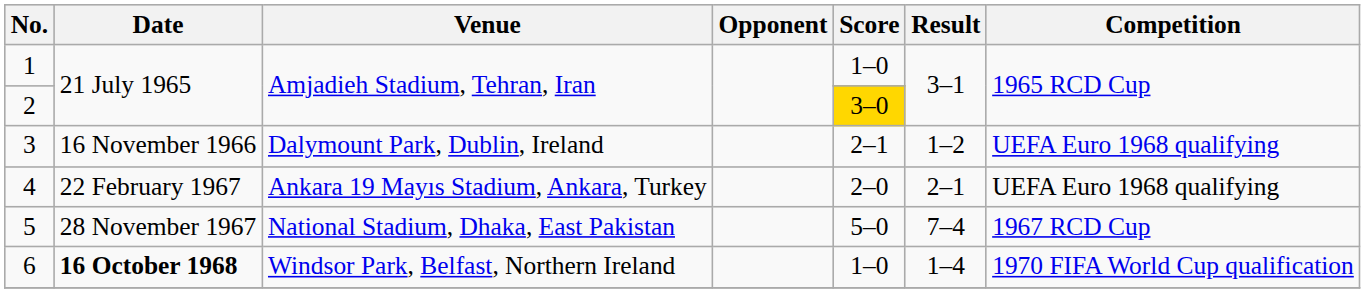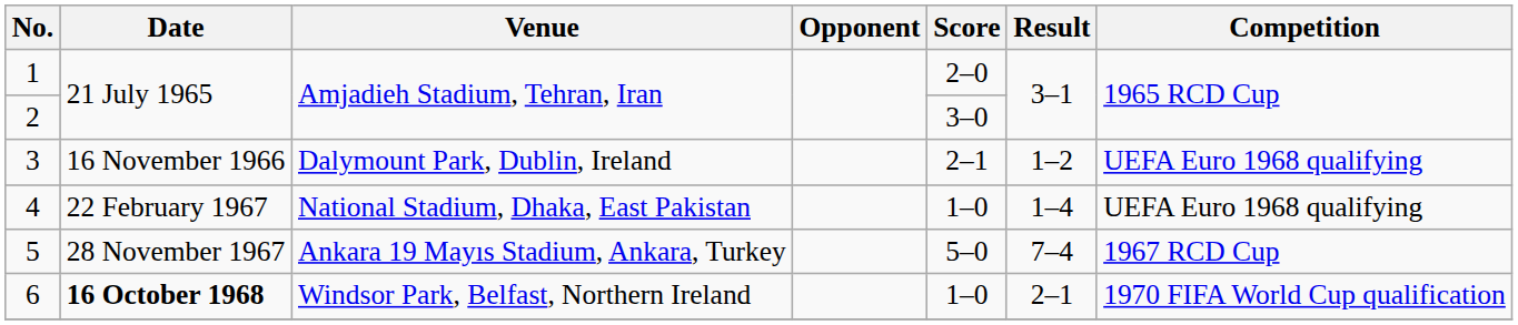 <table class="wikitable sortable">
 <tr>
 <th scope="col">No.</th>
 <th scope="col">Date</th>
 <th scope="col">Venue</th>
 <th scope="col">Opponent</th>
 <th scope="col">Score</th>
 <th scope="col">Result</th>
 <th scope="col">Competition</th>
 </tr>
 <tr>
 <td style="text-align:center">1</td>
 <td rowspan="2">21 July 1965</td>
 <td rowspan="2"><a href='#'>Amjadieh Stadium</a>, <a href='#'>Tehran</a>, <a href='#'>Iran</a></td>
 <td rowspan="2"></td>
-<td style="text-align:center">1–0</td>
+<td style="text-align:center">2–0</td>
 <td rowspan="2" style="text-align:center">3–1</td>
 <td rowspan="2"><a href='#'>1965 RCD Cup</a></td>
 </tr>
 <tr>
 <td style="text-align:center">2</td>
-<td style="background: gold; text-align:center">3–0</td>
+<td style="text-align:center">3–0</td>
 </tr>
 <tr>
 <td style="text-align:center">3</td>
 <td>16 November 1966</td>
 <td><a href='#'>Dalymount Park</a>, <a href='#'>Dublin</a>, Ireland</td>
 <td></td>
 <td style="text-align:center">2–1</td>
 <td style="text-align:center">1–2</td>
 <td><a href='#'>UEFA Euro 1968 qualifying</a></td>
 </tr>
 <tr>
 <td style="text-align:center">4</td>
 <td>22 February 1967</td>
-<td><a href='#'>Ankara 19 Mayıs Stadium</a>, <a href='#'>Ankara</a>, Turkey</td>
+<td><a href='#'>National Stadium</a>, <a href='#'>Dhaka</a>, <a href='#'>East Pakistan</a></td>
 <td></td>
-<td style="text-align:center">2–0</td>
-<td style="text-align:center">2–1</td>
+<td style="text-align:center">1–0</td>
+<td style="text-align:center">1–4</td>
 <td>UEFA Euro 1968 qualifying</td>
 </tr>
 <tr>
 <td style="text-align:center">5</td>
 <td>28 November 1967</td>
-<td><a href='#'>National Stadium</a>, <a href='#'>Dhaka</a>, <a href='#'>East Pakistan</a></td>
+<td><a href='#'>Ankara 19 Mayıs Stadium</a>, <a href='#'>Ankara</a>, Turkey</td>
 <td></td>
 <td style="text-align:center">5–0</td>
 <td style="text-align:center">7–4</td>
 <td><a href='#'>1967 RCD Cup</a></td>
 </tr>
 <tr>
 <td style="text-align:center">6</td>
 <td><strong>16 October 1968</strong></td>
 <td><a href='#'>Windsor Park</a>, <a href='#'>Belfast</a>, Northern Ireland</td>
 <td></td>
 <td style="text-align:center">1–0</td>
-<td style="text-align:center">1–4</td>
+<td style="text-align:center">2–1</td>
 <td><a href='#'>1970 FIFA World Cup qualification</a></td>
 </tr>
 <tr>
 </tr>
 </table>
